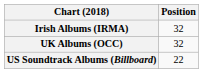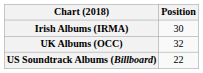 <table class="wikitable sortable plainrowheaders" style="text-align:center">
 <tr>
 <th scope="col">Chart (2018)</th>
 <th scope="col">Position</th>
 </tr>
 <tr>
 <th scope="row">Irish Albums (IRMA)</th>
-<td>32</td>
+<td>30</td>
 </tr>
 <tr>
 <th scope="row">UK Albums (OCC)</th>
 <td>32</td>
 </tr>
 <tr>
 <th scope="row">US Soundtrack Albums (<em>Billboard</em>)</th>
 <td>22</td>
 </tr>
 </table>
